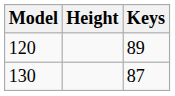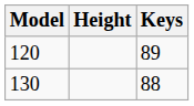 <table class="wikitable">
 <tr>
 <th>Model</th>
 <th>Height</th>
 <th>Keys</th>
 </tr>
 <tr>
 <td>120</td>
 <td></td>
 <td>89</td>
 </tr>
 <tr>
 <td>130</td>
 <td></td>
-<td>87</td>
+<td>88</td>
 </tr>
 </table>
